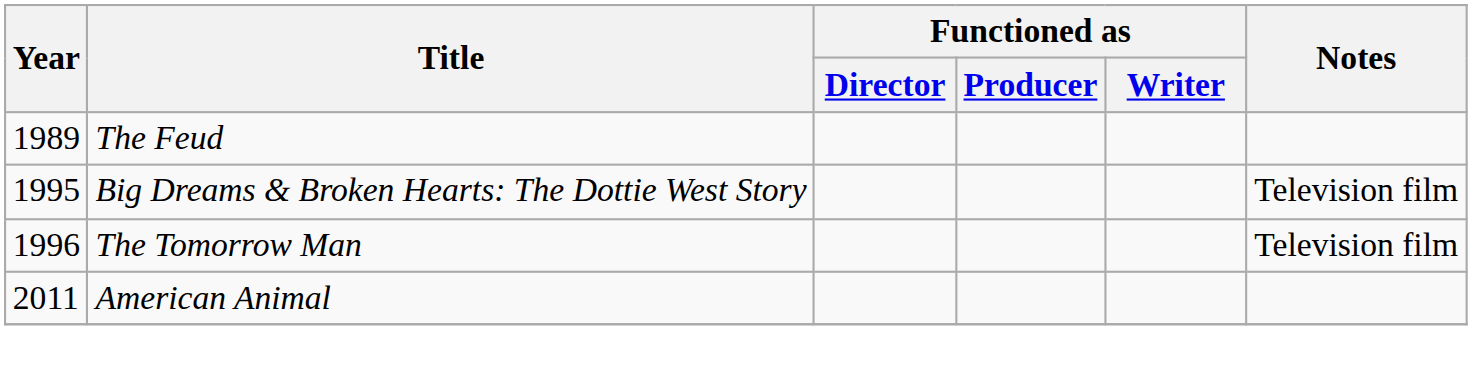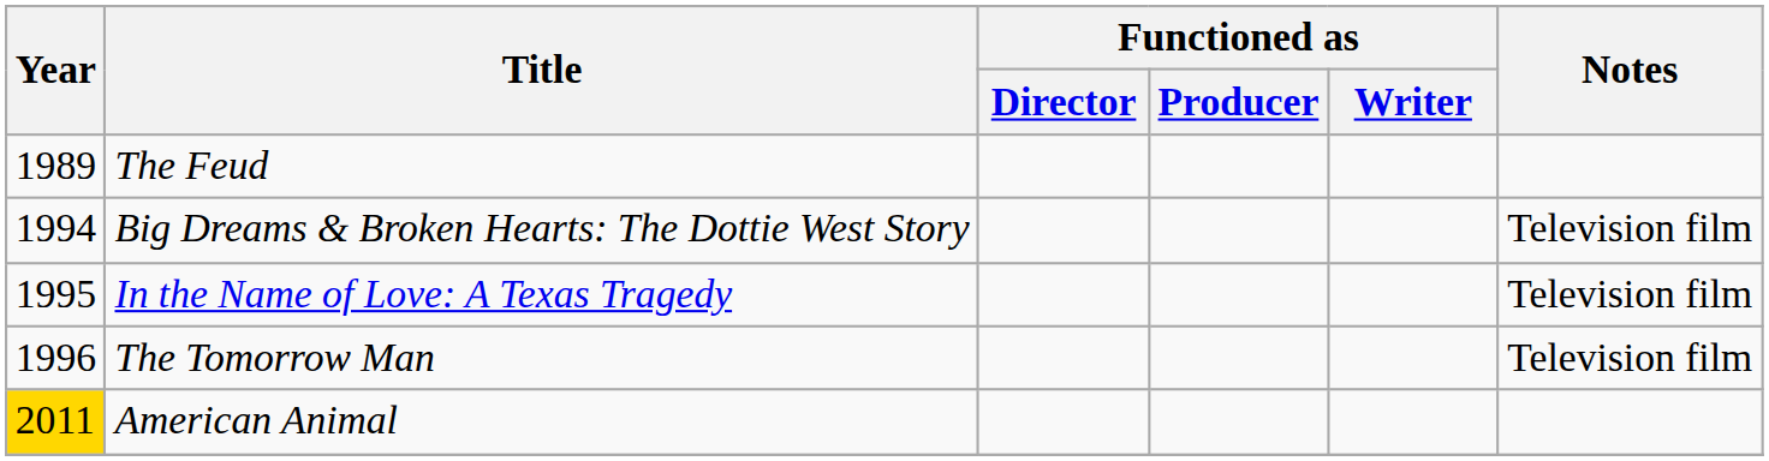 <table class="wikitable sortable" style="margin-right: 0;">
 <tr>
 <th rowspan="2">Year</th>
 <th rowspan="2">Title</th>
 <th colspan="3">Functioned as</th>
 <th rowspan="2">Notes</th>
 </tr>
 <tr>
 <th style="width:60px;"><a href='#'>Director</a></th>
 <th style="width:60px;"><a href='#'>Producer</a></th>
 <th style="width:60px;"><a href='#'>Writer</a></th>
 </tr>
 <tr>
 <td>1989</td>
 <td><em>The Feud</em></td>
 <td></td>
 <td></td>
 <td></td>
 <td></td>
 </tr>
 <tr>
+<td>1994</td>
+<td><em>Big Dreams & Broken Hearts: The Dottie West Story</em></td>
+<td></td>
+<td></td>
+<td></td>
+<td>Television film</td>
+</tr>
+<tr>
 <td>1995</td>
-<td><em>Big Dreams & Broken Hearts: The Dottie West Story</em></td>
+<td><em><a href='#'>In the Name of Love: A Texas Tragedy</a></em></td>
 <td></td>
 <td></td>
 <td></td>
 <td>Television film</td>
 </tr>
 <tr>
 <td>1996</td>
 <td><em>The Tomorrow Man</em></td>
 <td></td>
 <td></td>
 <td></td>
 <td>Television film</td>
 </tr>
 <tr>
-<td>2011</td>
+<td style="background: gold;">2011</td>
 <td><em>American Animal</em></td>
 <td></td>
 <td></td>
 <td></td>
 <td></td>
 </tr>
 <tr>
 </tr>
 </table>
